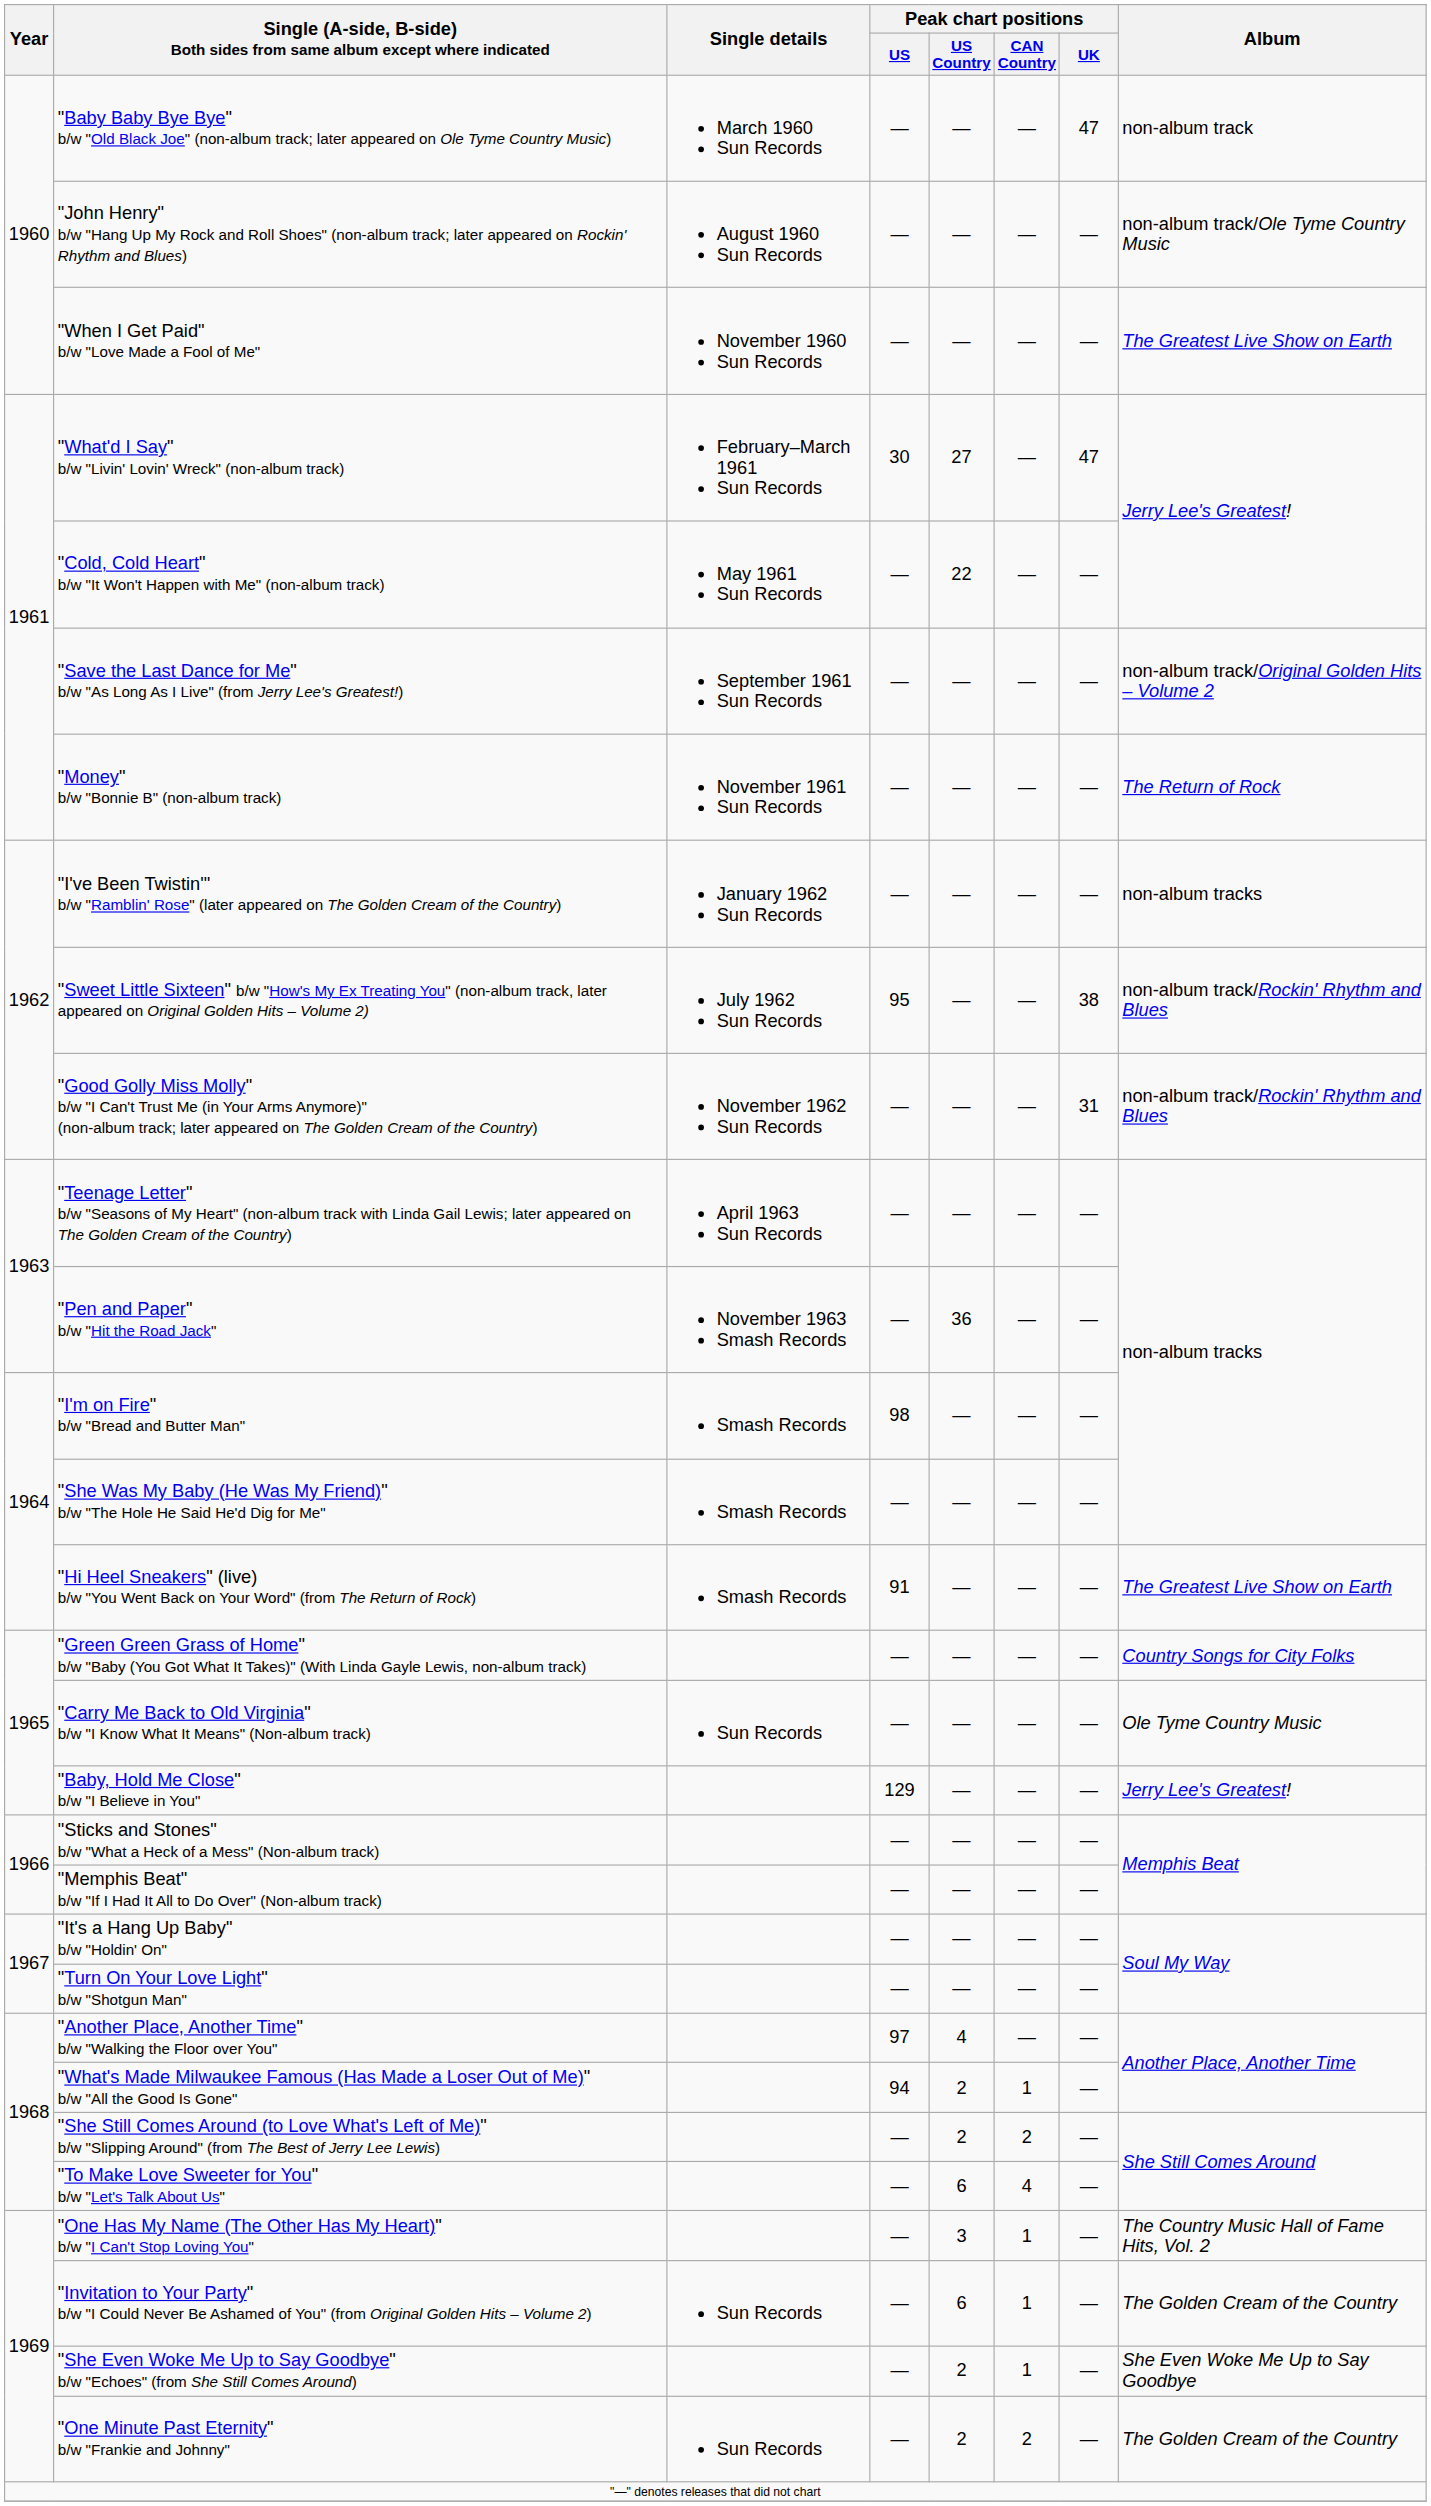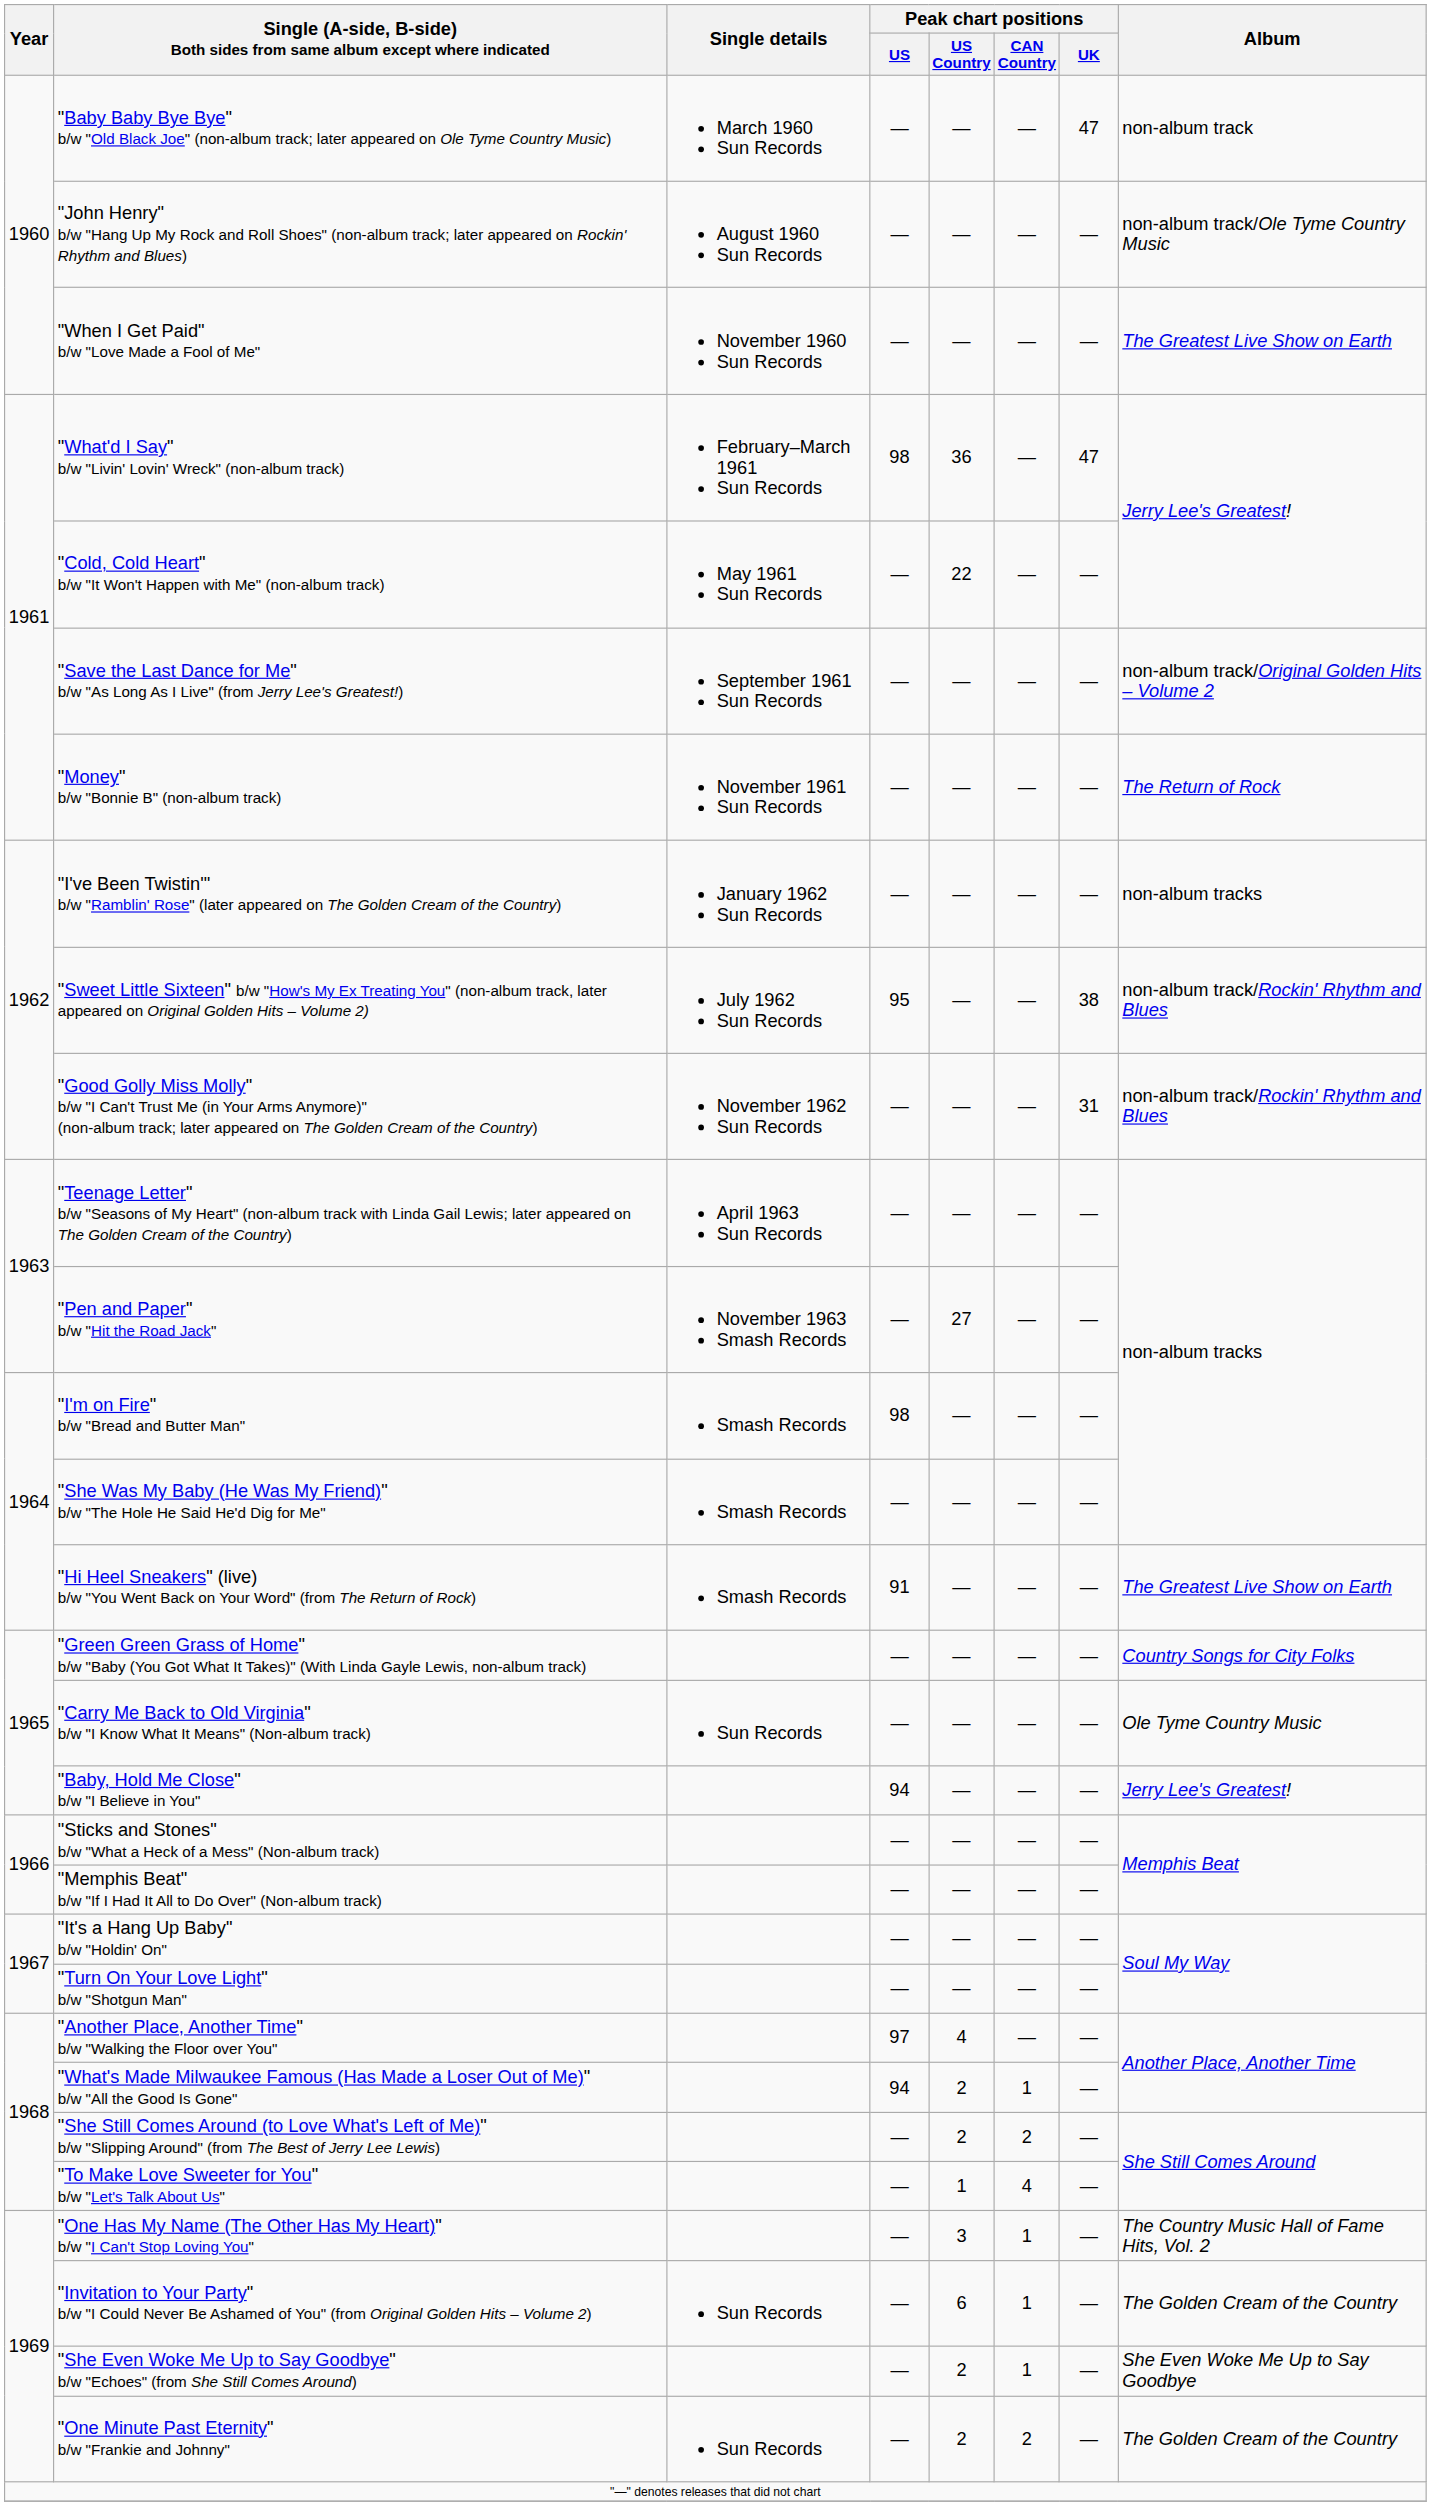 <table class="wikitable">
 <tr>
 <th rowspan="2">Year</th>
 <th rowspan="2">Single (A-side, B-side)<br><small>Both sides from same album except where indicated</small></th>
 <th rowspan="2">Single details</th>
 <th colspan="4">Peak chart positions</th>
 <th rowspan="2">Album</th>
 </tr>
 <tr style="font-size:smaller;">
 <th width="45"><a href='#'>US</a><br></th>
 <th width="45"><a href='#'>US Country</a></th>
 <th width="45"><a href='#'>CAN Country</a></th>
 <th width="45"><a href='#'>UK</a><br></th>
 </tr>
 <tr>
 <td rowspan="3">1960</td>
 <td>"<a href='#'>Baby Baby Bye Bye</a>"<br><small>b/w "<a href='#'>Old Black Joe</a>" (non-album track; later appeared on <em>Ole Tyme Country Music</em>)</small></td>
 <td><br><ul><li>March 1960</li><li>Sun Records</li></ul></td>
 <td align="center">—</td>
 <td align="center">—</td>
 <td align="center">—</td>
 <td align="center">47</td>
 <td>non-album track</td>
 </tr>
 <tr>
 <td>"John Henry"<br><small>b/w "Hang Up My Rock and Roll Shoes" (non-album track; later appeared on <em>Rockin' Rhythm and Blues</em>)</small></td>
 <td><br><ul><li>August 1960</li><li>Sun Records</li></ul></td>
 <td align="center">—</td>
 <td align="center">—</td>
 <td align="center">—</td>
 <td align="center">—</td>
 <td>non-album track/<em>Ole Tyme Country Music</em></td>
 </tr>
 <tr>
 <td>"When I Get Paid"<br><small>b/w "Love Made a Fool of Me"</small></td>
 <td><br><ul><li>November 1960</li><li>Sun Records</li></ul></td>
 <td align="center">—</td>
 <td align="center">—</td>
 <td align="center">—</td>
 <td align="center">—</td>
 <td><em><a href='#'>The Greatest Live Show on Earth</a></em></td>
 </tr>
 <tr>
 <td rowspan="4">1961</td>
 <td>"<a href='#'>What'd I Say</a>"<br><small>b/w "Livin' Lovin' Wreck" (non-album track)</small></td>
 <td><br><ul><li>February–March 1961</li><li>Sun Records</li></ul></td>
-<td align="center">30</td>
-<td align="center">27</td>
+<td align="center">98</td>
+<td align="center">36</td>
 <td align="center">—</td>
 <td align="center">47</td>
 <td rowspan="2"><em><a href='#'>Jerry Lee's Greatest</a>!</em></td>
 </tr>
 <tr>
 <td>"<a href='#'>Cold, Cold Heart</a>"<br><small>b/w "It Won't Happen with Me" (non-album track)</small></td>
 <td><br><ul><li>May 1961</li><li>Sun Records</li></ul></td>
 <td align="center">—</td>
 <td align="center">22</td>
 <td align="center">—</td>
 <td align="center">—</td>
 </tr>
 <tr>
 <td>"<a href='#'>Save the Last Dance for Me</a>"<br><small>b/w "As Long As I Live" (from <em>Jerry Lee's Greatest!</em>)</small></td>
 <td><br><ul><li>September 1961</li><li>Sun Records</li></ul></td>
 <td align="center">—</td>
 <td align="center">—</td>
 <td align="center">—</td>
 <td align="center">—</td>
 <td>non-album track/<em><a href='#'>Original Golden Hits – Volume 2</a></em></td>
 </tr>
 <tr>
 <td>"<a href='#'>Money</a>"<br><small>b/w "Bonnie B" (non-album track)</small></td>
 <td><br><ul><li>November 1961</li><li>Sun Records</li></ul></td>
 <td align="center">—</td>
 <td align="center">—</td>
 <td align="center">—</td>
 <td align="center">—</td>
 <td><em><a href='#'>The Return of Rock</a></em></td>
 </tr>
 <tr>
 <td rowspan="3">1962</td>
 <td>"I've Been Twistin'"<br><small>b/w "<a href='#'>Ramblin' Rose</a>" (later appeared on <em>The Golden Cream of the Country</em>)</small></td>
 <td><br><ul><li>January 1962</li><li>Sun Records</li></ul></td>
 <td align="center">—</td>
 <td align="center">—</td>
 <td align="center">—</td>
 <td align="center">—</td>
 <td>non-album tracks</td>
 </tr>
 <tr>
 <td>"<a href='#'>Sweet Little Sixteen</a>" <small>b/w "<a href='#'>How's My Ex Treating You</a>" (non-album track, later appeared on <em>Original Golden Hits – Volume 2)</em></small></td>
 <td><br><ul><li>July 1962</li><li>Sun Records</li></ul></td>
 <td align="center">95</td>
 <td align="center">—</td>
 <td align="center">—</td>
 <td align="center">38</td>
 <td>non-album track/<em><a href='#'>Rockin' Rhythm and Blues</a></em></td>
 </tr>
 <tr>
 <td>"<a href='#'>Good Golly Miss Molly</a>"<br><small>b/w "I Can't Trust Me (in Your Arms Anymore)"<br>(non-album track; later appeared on <em>The Golden Cream of the Country</em>)</small></td>
 <td><br><ul><li>November 1962</li><li>Sun Records</li></ul></td>
 <td align="center">—</td>
 <td align="center">—</td>
 <td align="center">—</td>
 <td align="center">31</td>
 <td>non-album track/<em><a href='#'>Rockin' Rhythm and Blues</a></em></td>
 </tr>
 <tr>
 <td rowspan="2">1963</td>
 <td>"<a href='#'>Teenage Letter</a>"<br><small>b/w "Seasons of My Heart" (non-album track with Linda Gail Lewis; later appeared on<br><em>The Golden Cream of the Country</em>)</small></td>
 <td><br><ul><li>April 1963</li><li>Sun Records</li></ul></td>
 <td align="center">—</td>
 <td align="center">—</td>
 <td align="center">—</td>
 <td align="center">—</td>
 <td rowspan="4">non-album tracks</td>
 </tr>
 <tr>
 <td>"<a href='#'>Pen and Paper</a>"<br><small>b/w "<a href='#'>Hit the Road Jack</a>"</small></td>
 <td><br><ul><li>November 1963</li><li>Smash Records</li></ul></td>
 <td align="center">—</td>
-<td align="center">36</td>
+<td align="center">27</td>
 <td align="center">—</td>
 <td align="center">—</td>
 </tr>
 <tr>
 <td rowspan="3">1964</td>
 <td>"<a href='#'>I'm on Fire</a>"<br><small>b/w "Bread and Butter Man"</small></td>
 <td><br><ul><li>Smash Records</li></ul></td>
 <td align="center">98</td>
 <td align="center">—</td>
 <td align="center">—</td>
 <td align="center">—</td>
 </tr>
 <tr>
 <td>"<a href='#'>She Was My Baby (He Was My Friend)</a>"<br><small>b/w "The Hole He Said He'd Dig for Me"</small></td>
 <td><br><ul><li>Smash Records</li></ul></td>
 <td align="center">—</td>
 <td align="center">—</td>
 <td align="center">—</td>
 <td align="center">—</td>
 </tr>
 <tr>
 <td>"<a href='#'>Hi Heel Sneakers</a>" (live)<br><small>b/w "You Went Back on Your Word" (from <em>The Return of Rock</em>)</small></td>
 <td><br><ul><li>Smash Records</li></ul></td>
 <td align="center">91</td>
 <td align="center">—</td>
 <td align="center">—</td>
 <td align="center">—</td>
 <td><em><a href='#'>The Greatest Live Show on Earth</a></em></td>
 </tr>
 <tr>
 <td rowspan="3">1965</td>
 <td>"<a href='#'>Green Green Grass of Home</a>"<br><small>b/w "Baby (You Got What It Takes)" (With Linda Gayle Lewis, non-album track)</small></td>
 <td></td>
 <td align="center">—</td>
 <td align="center">—</td>
 <td align="center">—</td>
 <td align="center">—</td>
 <td><em><a href='#'>Country Songs for City Folks</a></em></td>
 </tr>
 <tr>
 <td>"<a href='#'>Carry Me Back to Old Virginia</a>"<br><small>b/w "I Know What It Means" (Non-album track)</small></td>
 <td><br><ul><li>Sun Records</li></ul></td>
 <td align="center">—</td>
 <td align="center">—</td>
 <td align="center">—</td>
 <td align="center">—</td>
 <td><em>Ole Tyme Country Music</em></td>
 </tr>
 <tr>
 <td>"<a href='#'>Baby, Hold Me Close</a>"<br><small>b/w "I Believe in You"</small></td>
 <td></td>
-<td align="center">129</td>
+<td align="center">94</td>
 <td align="center">—</td>
 <td align="center">—</td>
 <td align="center">—</td>
 <td><em><a href='#'>Jerry Lee's Greatest</a>!</em></td>
 </tr>
 <tr>
 <td rowspan="2">1966</td>
 <td>"Sticks and Stones"<br><small>b/w "What a Heck of a Mess" (Non-album track)</small></td>
 <td></td>
 <td align="center">—</td>
 <td align="center">—</td>
 <td align="center">—</td>
 <td align="center">—</td>
 <td rowspan="2"><em><a href='#'>Memphis Beat</a></em></td>
 </tr>
 <tr>
 <td>"Memphis Beat"<br><small>b/w "If I Had It All to Do Over" (Non-album track)</small></td>
 <td></td>
 <td align="center">—</td>
 <td align="center">—</td>
 <td align="center">—</td>
 <td align="center">—</td>
 </tr>
 <tr>
 <td rowspan="2">1967</td>
 <td>"It's a Hang Up Baby"<br><small>b/w "Holdin' On"</small></td>
 <td></td>
 <td align="center">—</td>
 <td align="center">—</td>
 <td align="center">—</td>
 <td align="center">—</td>
 <td rowspan="2"><em><a href='#'>Soul My Way</a></em></td>
 </tr>
 <tr>
 <td>"<a href='#'>Turn On Your Love Light</a>"<br><small>b/w "Shotgun Man"</small></td>
 <td></td>
 <td align="center">—</td>
 <td align="center">—</td>
 <td align="center">—</td>
 <td align="center">—</td>
 </tr>
 <tr>
 <td rowspan="4">1968</td>
 <td>"<a href='#'>Another Place, Another Time</a>"<br><small>b/w "Walking the Floor over You"</small></td>
 <td></td>
 <td align="center">97</td>
 <td align="center">4</td>
 <td align="center">—</td>
 <td align="center">—</td>
 <td rowspan="2"><em><a href='#'>Another Place, Another Time</a></em></td>
 </tr>
 <tr>
 <td>"<a href='#'>What's Made Milwaukee Famous (Has Made a Loser Out of Me)</a>"<br><small>b/w "All the Good Is Gone"</small></td>
 <td></td>
 <td align="center">94</td>
 <td align="center">2</td>
 <td align="center">1</td>
 <td align="center">—</td>
 </tr>
 <tr>
 <td>"<a href='#'>She Still Comes Around (to Love What's Left of Me)</a>"<br><small>b/w "Slipping Around" (from <em>The Best of Jerry Lee Lewis</em>)</small></td>
 <td></td>
 <td align="center">—</td>
 <td align="center">2</td>
 <td align="center">2</td>
 <td align="center">—</td>
 <td rowspan="2"><em><a href='#'>She Still Comes Around</a></em></td>
 </tr>
 <tr>
 <td>"<a href='#'>To Make Love Sweeter for You</a>"<br><small>b/w "<a href='#'>Let's Talk About Us</a>"</small></td>
 <td></td>
 <td align="center">—</td>
-<td align="center">6</td>
+<td align="center">1</td>
 <td align="center">4</td>
 <td align="center">—</td>
 </tr>
 <tr>
 <td rowspan="4">1969</td>
 <td>"<a href='#'>One Has My Name (The Other Has My Heart)</a>"<br><small>b/w "<a href='#'>I Can't Stop Loving You</a>"</small></td>
 <td></td>
 <td align="center">—</td>
 <td align="center">3</td>
 <td align="center">1</td>
 <td align="center">—</td>
 <td><em>The Country Music Hall of Fame Hits, Vol. 2</em></td>
 </tr>
 <tr>
 <td>"<a href='#'>Invitation to Your Party</a>"<br><small>b/w "I Could Never Be Ashamed of You" (from <em>Original Golden Hits – Volume 2</em>)</small></td>
 <td><br><ul><li>Sun Records</li></ul></td>
 <td align="center">—</td>
 <td align="center">6</td>
 <td align="center">1</td>
 <td align="center">—</td>
 <td><em>The Golden Cream of the Country</em></td>
 </tr>
 <tr>
 <td>"<a href='#'>She Even Woke Me Up to Say Goodbye</a>"<br><small>b/w "Echoes" (from <em>She Still Comes Around</em>)</small></td>
 <td></td>
 <td align="center">—</td>
 <td align="center">2</td>
 <td align="center">1</td>
 <td align="center">—</td>
 <td><em>She Even Woke Me Up to Say Goodbye</em></td>
 </tr>
 <tr>
 <td>"<a href='#'>One Minute Past Eternity</a>"<br><small>b/w "Frankie and Johnny"</small></td>
 <td><br><ul><li>Sun Records</li></ul></td>
 <td align="center">—</td>
 <td align="center">2</td>
 <td align="center">2</td>
 <td align="center">—</td>
 <td><em>The Golden Cream of the Country</em></td>
 </tr>
 <tr>
 <td colspan="8" align="center" style="font-size:8pt">"—" denotes releases that did not chart</td>
 </tr>
 <tr>
 </tr>
 </table>
